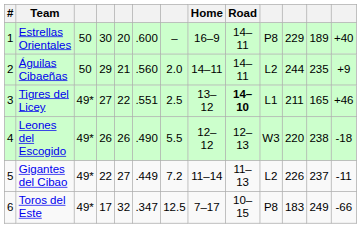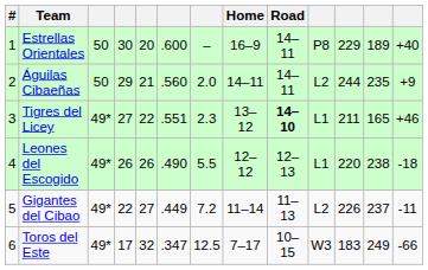 <table class="wikitable plainrowheaders" width="35%" style="text-align:center;">
 <tr>
 <th>#</th>
 <th>Team</th>
 <th></th>
 <th></th>
 <th></th>
 <th></th>
 <th></th>
 <th>Home</th>
 <th>Road</th>
 <th></th>
 <th></th>
 <th></th>
 <th></th>
 </tr>
 <tr style="background:#ccffcc">
 <td>1</td>
 <td align="left"><a href='#'>Estrellas Orientales</a></td>
 <td>50</td>
 <td>30</td>
 <td>20</td>
 <td>.600</td>
 <td>–</td>
 <td>16–9</td>
 <td>14–11</td>
 <td>P8</td>
 <td>229</td>
 <td>189</td>
 <td>+40</td>
 </tr>
 <tr style="background:#ccffcc">
 <td>2</td>
 <td align="left"><a href='#'>Águilas Cibaeñas</a></td>
 <td>50</td>
 <td>29</td>
 <td>21</td>
 <td>.560</td>
 <td>2.0</td>
 <td>14–11</td>
 <td>14–11</td>
 <td>L2</td>
 <td>244</td>
 <td>235</td>
 <td>+9</td>
 </tr>
 <tr style="background:#ccffcc">
 <td>3</td>
 <td align="left"><a href='#'>Tigres del Licey</a></td>
 <td>49*</td>
 <td>27</td>
 <td>22</td>
 <td>.551</td>
-<td>2.5</td>
+<td>2.3</td>
 <td>13–12</td>
 <td><strong>14–10</strong></td>
 <td>L1</td>
 <td>211</td>
 <td>165</td>
 <td>+46</td>
 </tr>
 <tr style="background:#ccffcc">
 <td>4</td>
 <td align="left"><a href='#'>Leones del Escogido</a></td>
 <td>49*</td>
 <td>26</td>
 <td>26</td>
 <td>.490</td>
 <td>5.5</td>
 <td>12–12</td>
 <td>12–13</td>
-<td>W3</td>
+<td>L1</td>
 <td>220</td>
 <td>238</td>
 <td>-18</td>
 </tr>
 <tr>
 <td>5</td>
 <td align="left"><a href='#'>Gigantes del Cibao</a></td>
 <td>49*</td>
 <td>22</td>
 <td>27</td>
 <td>.449</td>
 <td>7.2</td>
 <td>11–14</td>
 <td>11–13</td>
 <td>L2</td>
 <td>226</td>
 <td>237</td>
 <td>-11</td>
 </tr>
 <tr>
 <td>6</td>
 <td align="left"><a href='#'>Toros del Este</a></td>
 <td>49*</td>
 <td>17</td>
 <td>32</td>
 <td>.347</td>
 <td>12.5</td>
 <td>7–17</td>
 <td>10–15</td>
-<td>P8</td>
+<td>W3</td>
 <td>183</td>
 <td>249</td>
 <td>-66</td>
 </tr>
 </table>
